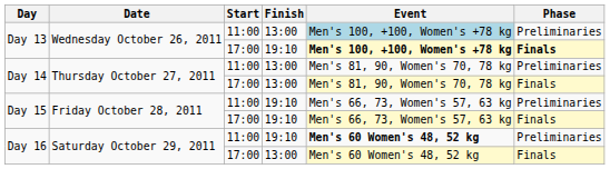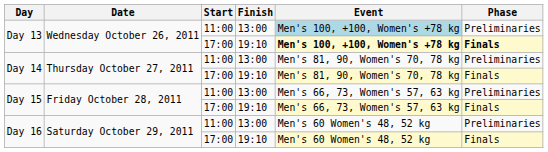 <table class=wikitable>
 <tr>
 <th>Day</th>
 <th>Date</th>
 <th>Start</th>
 <th>Finish</th>
 <th>Event</th>
 <th>Phase</th>
 </tr>
 <tr>
 <td rowspan=2>Day 13</td>
 <td rowspan=2>Wednesday October 26, 2011</td>
 <td>11:00</td>
 <td>13:00</td>
 <td style="background: lightblue;">Men's 100, +100, Women's +78 kg</td>
 <td>Preliminaries</td>
 </tr>
 <tr>
 <td>17:00</td>
 <td>19:10</td>
 <td style=background:lemonchiffon><strong>Men's 100, +100, Women's +78 kg</strong></td>
 <td style=background:lemonchiffon><strong>Finals<em></td>
 </tr>
 <tr>
 <td rowspan=2>Day 14</td>
 <td rowspan=2>Thursday October 27, 2011</td>
 <td>11:00</td>
 <td>13:00</td>
 <td>Men's 81, 90, Women's 70, 78 kg</td>
 <td>Preliminaries</td>
 </tr>
 <tr>
 <td>17:00</td>
-<td>13:00</td>
+<td>19:10</td>
 <td style=background:lemonchiffon></strong>Men's 81, 90, Women's 70, 78 kg<strong></td>
 <td style=background:lemonchiffon></strong>Finals<strong></td>
 </tr>
 <tr>
 <td rowspan=2>Day 15</td>
 <td rowspan=2>Friday October 28, 2011</td>
 <td>11:00</td>
-<td>19:10</td>
+<td>13:00</td>
 <td>Men's 66, 73, Women's 57, 63 kg</td>
 <td>Preliminaries</td>
 </tr>
 <tr>
 <td>17:00</td>
 <td>19:10</td>
 <td style=background:lemonchiffon></strong>Men's 66, 73, Women's 57, 63 kg<strong></td>
 <td style=background:lemonchiffon></strong>Finals<strong></td>
 </tr>
 <tr>
 <td rowspan=2>Day 16</td>
 <td rowspan=2>Saturday October 29, 2011</td>
 <td>11:00</td>
-<td>19:10</td>
-<td><strong>Men's 60 Women's 48, 52 kg</strong></td>
+<td>13:00</td>
+<td>Men's 60 Women's 48, 52 kg</td>
 <td>Preliminaries</td>
 </tr>
 <tr>
 <td>17:00</td>
-<td>13:00</td>
+<td>19:10</td>
 <td style=background:lemonchiffon></strong>Men's 60 Women's 48, 52 kg<strong></td>
 <td style=background:lemonchiffon></strong>Finals<strong></td>
 </tr>
 </table>
